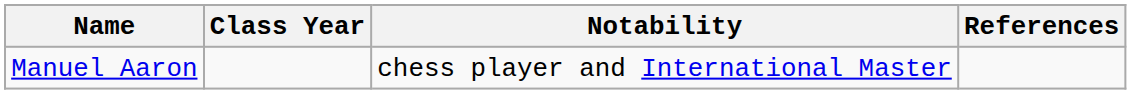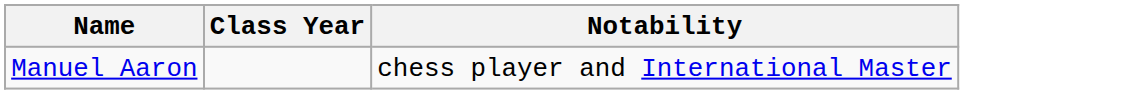 <table class="wikitable">
 <tr>
 <th>Name</th>
 <th>Class Year</th>
 <th>Notability</th>
-<th>References</th>
 </tr>
 <tr>
 <td><a href='#'>Manuel Aaron</a></td>
 <td></td>
 <td>chess player and <a href='#'>International Master</a></td>
-<td></td>
 </tr>
 </table>
